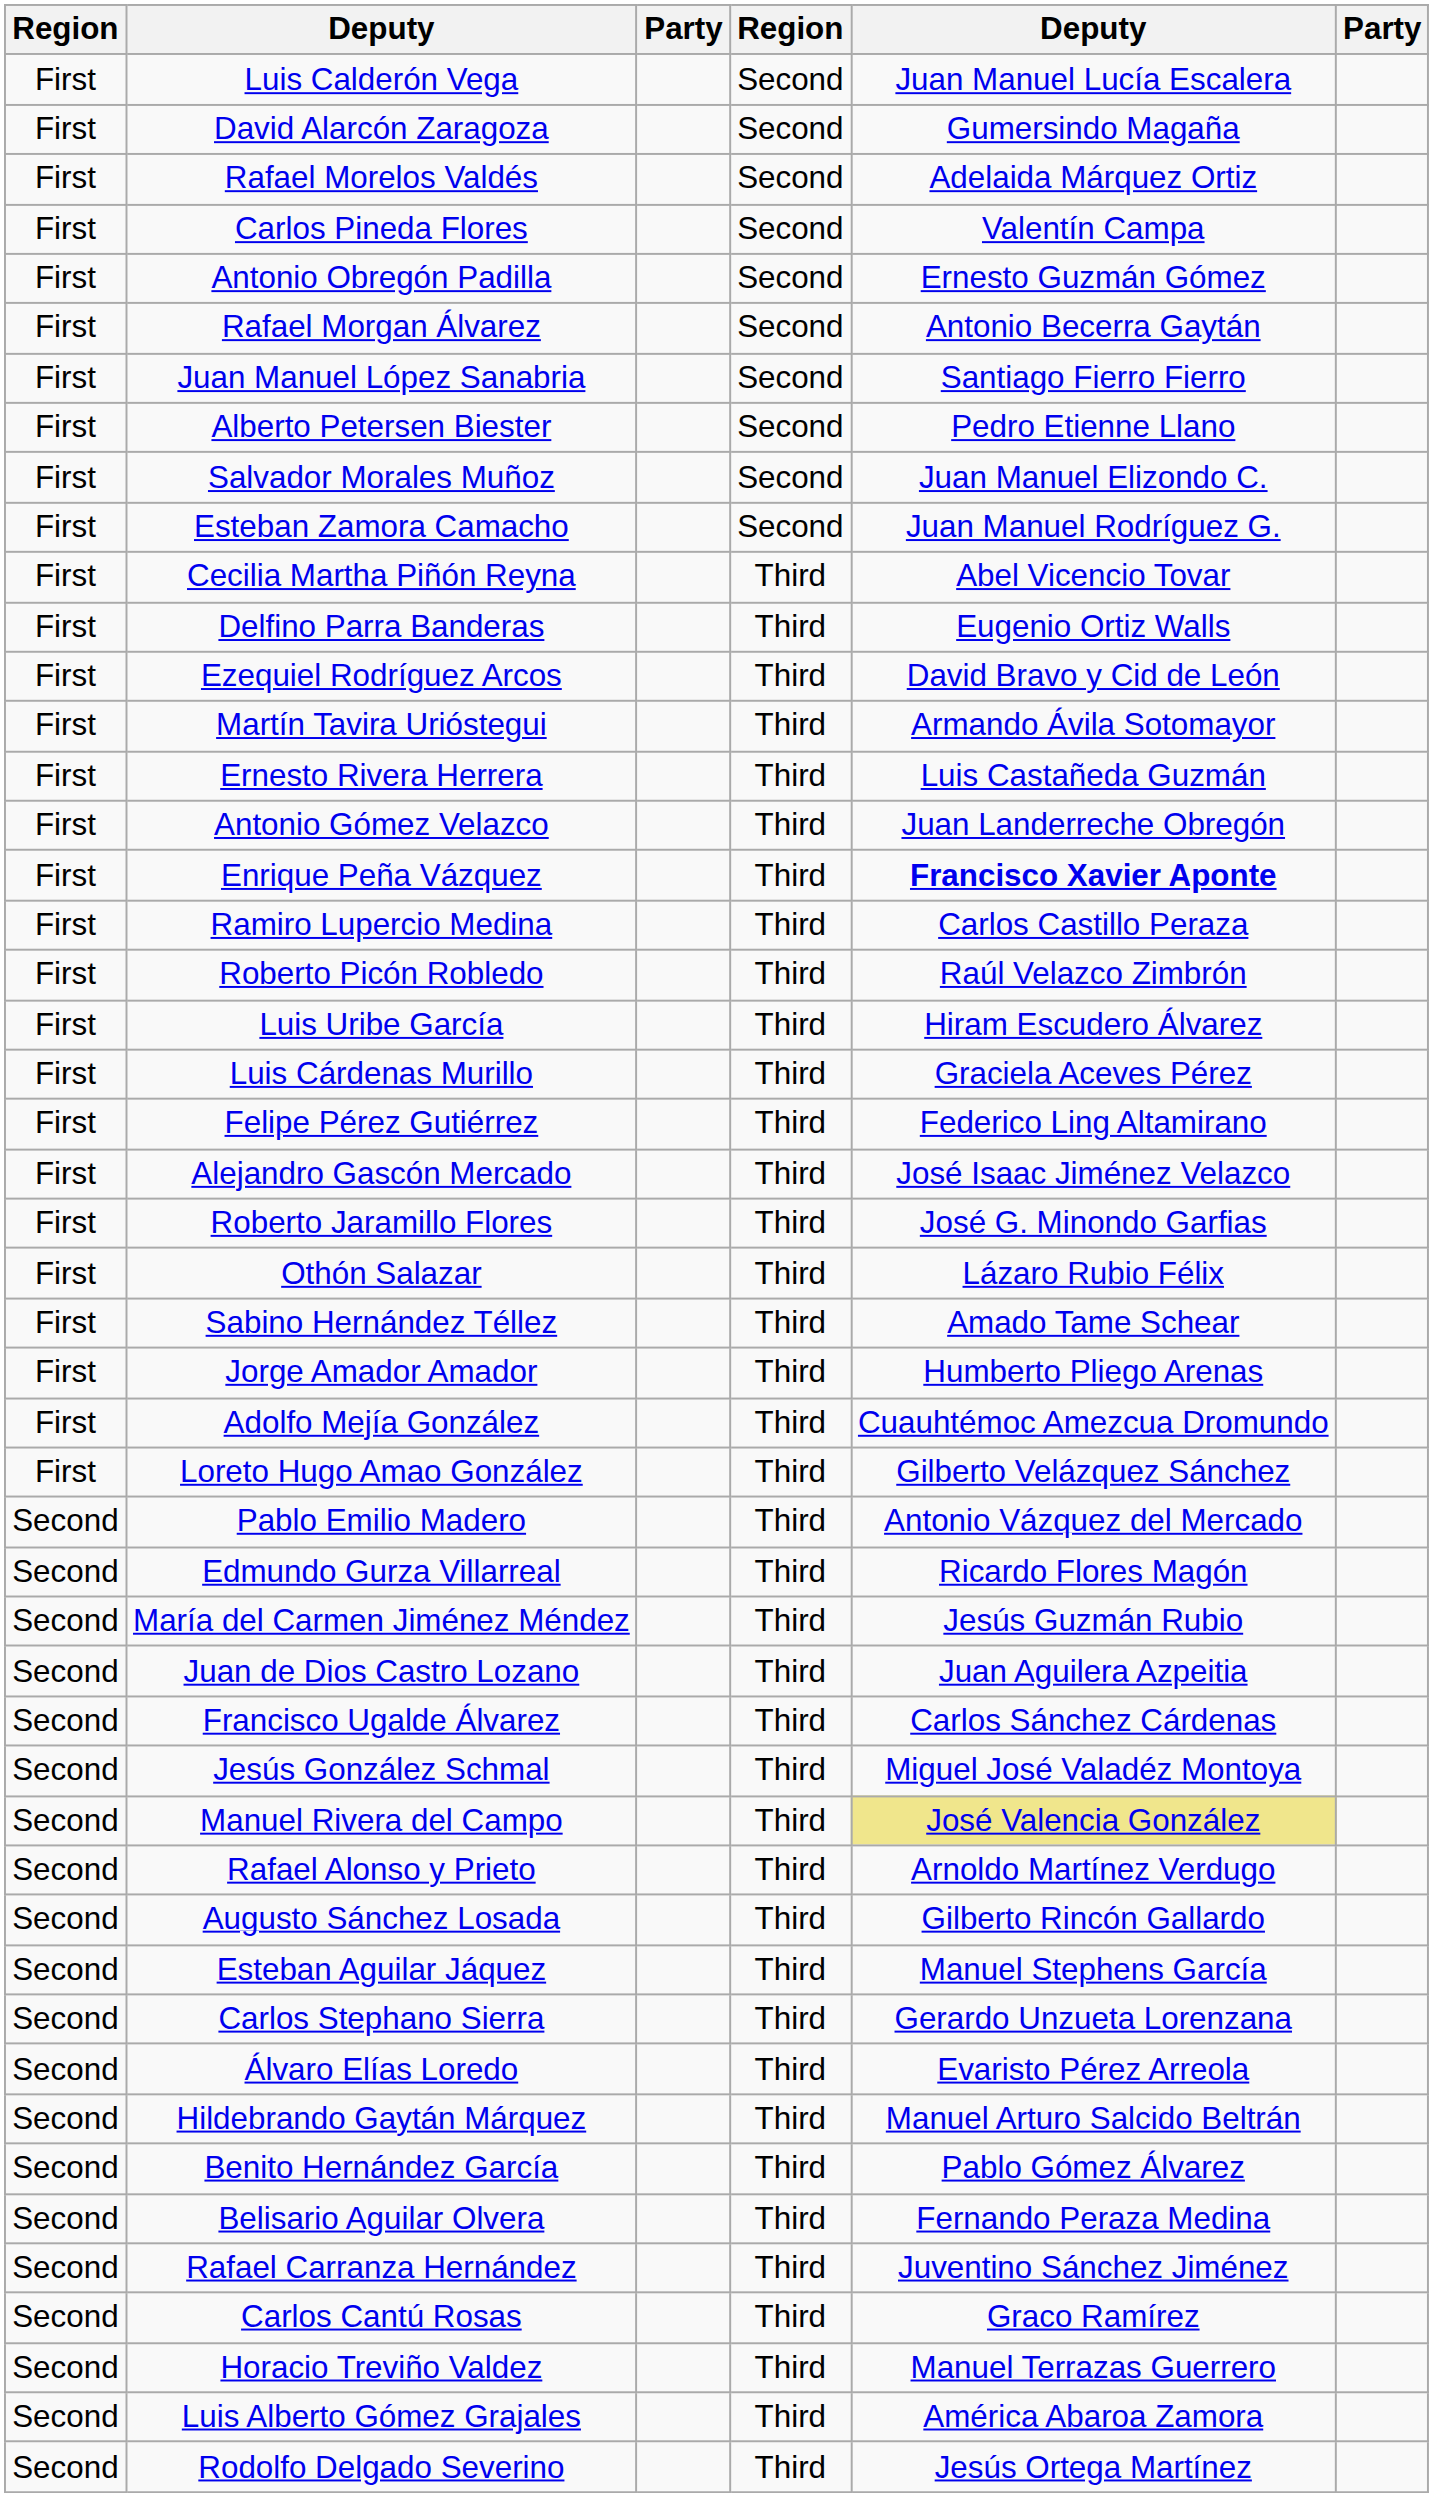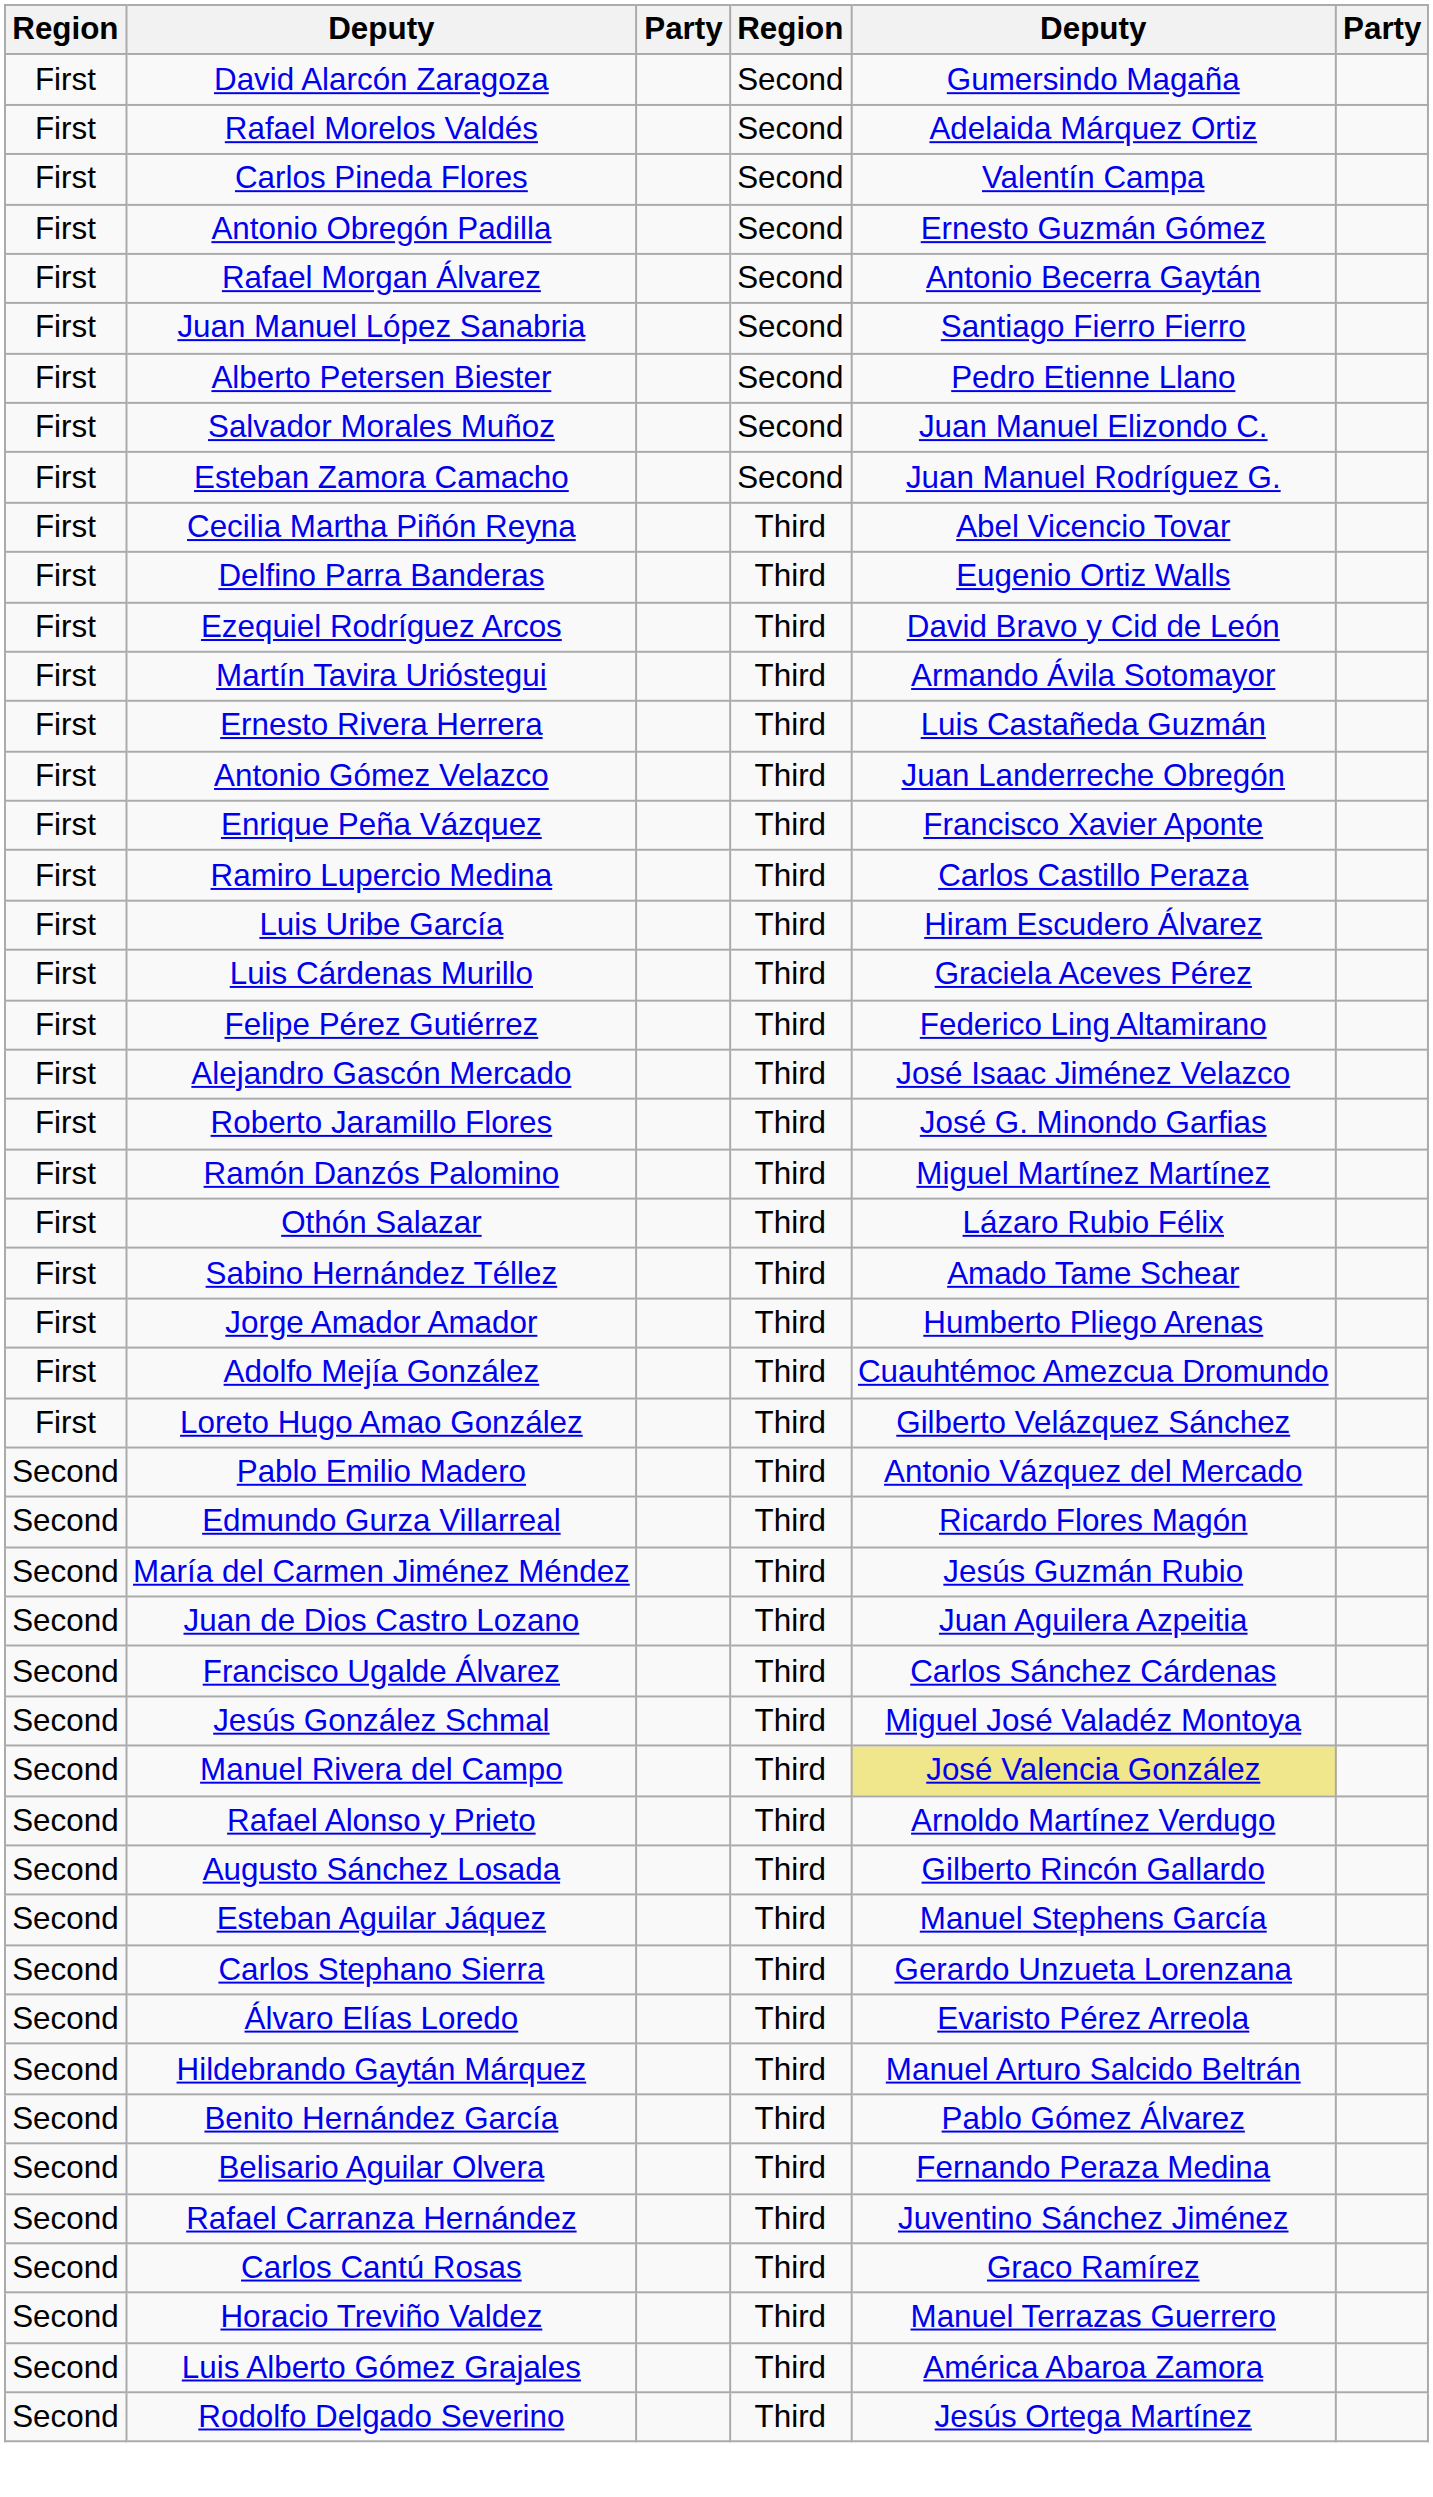 <table class="wikitable" width="auto" style="text-align: center" class="wikitable mw-collapsible mw-collapsed">
 <tr style="background:#efefef;">
 <th><strong>Region</strong></th>
 <th><strong>Deputy</strong></th>
 <th><strong>Party</strong></th>
 <th><strong>Region</strong></th>
 <th><strong>Deputy</strong></th>
 <th><strong>Party</strong></th>
-</tr>
-<tr>
-<td>First</td>
-<td><a href='#'>Luis Calderón Vega</a></td>
-<td></td>
-<td>Second</td>
-<td><a href='#'>Juan Manuel Lucía Escalera</a></td>
-<td></td>
 </tr>
 <tr>
 <td>First</td>
 <td><a href='#'>David Alarcón Zaragoza</a></td>
 <td></td>
 <td>Second</td>
 <td><a href='#'>Gumersindo Magaña</a></td>
 <td></td>
 </tr>
 <tr>
 <td>First</td>
 <td><a href='#'>Rafael Morelos Valdés</a></td>
 <td></td>
 <td>Second</td>
 <td><a href='#'>Adelaida Márquez Ortiz</a></td>
 <td></td>
 </tr>
 <tr>
 <td>First</td>
 <td><a href='#'>Carlos Pineda Flores</a></td>
 <td></td>
 <td>Second</td>
 <td><a href='#'>Valentín Campa</a></td>
 <td></td>
 </tr>
 <tr>
 <td>First</td>
 <td><a href='#'>Antonio Obregón Padilla</a></td>
 <td></td>
 <td>Second</td>
 <td><a href='#'>Ernesto Guzmán Gómez</a></td>
 <td></td>
 </tr>
 <tr>
 <td>First</td>
 <td><a href='#'>Rafael Morgan Álvarez</a></td>
 <td></td>
 <td>Second</td>
 <td><a href='#'>Antonio Becerra Gaytán</a></td>
 <td></td>
 </tr>
 <tr>
 <td>First</td>
 <td><a href='#'>Juan Manuel López Sanabria</a></td>
 <td></td>
 <td>Second</td>
 <td><a href='#'>Santiago Fierro Fierro</a></td>
 <td></td>
 </tr>
 <tr>
 <td>First</td>
 <td><a href='#'>Alberto Petersen Biester</a></td>
 <td></td>
 <td>Second</td>
 <td><a href='#'>Pedro Etienne Llano</a></td>
 <td></td>
 </tr>
 <tr>
 <td>First</td>
 <td><a href='#'>Salvador Morales Muñoz</a></td>
 <td></td>
 <td>Second</td>
 <td><a href='#'>Juan Manuel Elizondo C.</a></td>
 <td></td>
 </tr>
 <tr>
 <td>First</td>
 <td><a href='#'>Esteban Zamora Camacho</a></td>
 <td></td>
 <td>Second</td>
 <td><a href='#'>Juan Manuel Rodríguez G.</a></td>
 <td></td>
 </tr>
 <tr>
 <td>First</td>
 <td><a href='#'>Cecilia Martha Piñón Reyna</a></td>
 <td></td>
 <td>Third</td>
 <td><a href='#'>Abel Vicencio Tovar</a></td>
 <td></td>
 </tr>
 <tr>
 <td>First</td>
 <td><a href='#'>Delfino Parra Banderas</a></td>
 <td></td>
 <td>Third</td>
 <td><a href='#'>Eugenio Ortiz Walls</a></td>
 <td></td>
 </tr>
 <tr>
 <td>First</td>
 <td><a href='#'>Ezequiel Rodríguez Arcos</a></td>
 <td></td>
 <td>Third</td>
 <td><a href='#'>David Bravo y Cid de León</a></td>
 <td></td>
 </tr>
 <tr>
 <td>First</td>
 <td><a href='#'>Martín Tavira Urióstegui</a></td>
 <td></td>
 <td>Third</td>
 <td><a href='#'>Armando Ávila Sotomayor</a></td>
 <td></td>
 </tr>
 <tr>
 <td>First</td>
 <td><a href='#'>Ernesto Rivera Herrera</a></td>
 <td></td>
 <td>Third</td>
 <td><a href='#'>Luis Castañeda Guzmán</a></td>
 <td></td>
 </tr>
 <tr>
 <td>First</td>
 <td><a href='#'>Antonio Gómez Velazco</a></td>
 <td></td>
 <td>Third</td>
 <td><a href='#'>Juan Landerreche Obregón</a></td>
 <td></td>
 </tr>
 <tr>
 <td>First</td>
 <td><a href='#'>Enrique Peña Vázquez</a></td>
 <td></td>
 <td>Third</td>
-<td><strong><a href='#'>Francisco Xavier Aponte</a></strong></td>
+<td><a href='#'>Francisco Xavier Aponte</a></td>
 <td></td>
 </tr>
 <tr>
 <td>First</td>
 <td><a href='#'>Ramiro Lupercio Medina</a></td>
 <td></td>
 <td>Third</td>
 <td><a href='#'>Carlos Castillo Peraza</a></td>
-<td></td>
-</tr>
-<tr>
-<td>First</td>
-<td><a href='#'>Roberto Picón Robledo</a></td>
-<td></td>
-<td>Third</td>
-<td><a href='#'>Raúl Velazco Zimbrón</a></td>
 <td></td>
 </tr>
 <tr>
 <td>First</td>
 <td><a href='#'>Luis Uribe García</a></td>
 <td></td>
 <td>Third</td>
 <td><a href='#'>Hiram Escudero Álvarez</a></td>
 <td></td>
 </tr>
 <tr>
 <td>First</td>
 <td><a href='#'>Luis Cárdenas Murillo</a></td>
 <td></td>
 <td>Third</td>
 <td><a href='#'>Graciela Aceves Pérez</a></td>
 <td></td>
 </tr>
 <tr>
 <td>First</td>
 <td><a href='#'>Felipe Pérez Gutiérrez</a></td>
 <td></td>
 <td>Third</td>
 <td><a href='#'>Federico Ling Altamirano</a></td>
 <td></td>
 </tr>
 <tr>
 <td>First</td>
 <td><a href='#'>Alejandro Gascón Mercado</a></td>
 <td></td>
 <td>Third</td>
 <td><a href='#'>José Isaac Jiménez Velazco</a></td>
 <td></td>
 </tr>
 <tr>
 <td>First</td>
 <td><a href='#'>Roberto Jaramillo Flores</a></td>
 <td></td>
 <td>Third</td>
 <td><a href='#'>José G. Minondo Garfias</a></td>
+<td></td>
+</tr>
+<tr>
+<td>First</td>
+<td><a href='#'>Ramón Danzós Palomino</a></td>
+<td></td>
+<td>Third</td>
+<td><a href='#'>Miguel Martínez Martínez</a></td>
 <td></td>
 </tr>
 <tr>
 <td>First</td>
 <td><a href='#'>Othón Salazar</a></td>
 <td></td>
 <td>Third</td>
 <td><a href='#'>Lázaro Rubio Félix</a></td>
 <td></td>
 </tr>
 <tr>
 <td>First</td>
 <td><a href='#'>Sabino Hernández Téllez</a></td>
 <td></td>
 <td>Third</td>
 <td><a href='#'>Amado Tame Schear</a></td>
 <td></td>
 </tr>
 <tr>
 <td>First</td>
 <td><a href='#'>Jorge Amador Amador</a></td>
 <td></td>
 <td>Third</td>
 <td><a href='#'>Humberto Pliego Arenas</a></td>
 <td></td>
 </tr>
 <tr>
 <td>First</td>
 <td><a href='#'>Adolfo Mejía González</a></td>
 <td></td>
 <td>Third</td>
 <td><a href='#'>Cuauhtémoc Amezcua Dromundo</a></td>
 <td></td>
 </tr>
 <tr>
 <td>First</td>
 <td><a href='#'>Loreto Hugo Amao González</a></td>
 <td></td>
 <td>Third</td>
 <td><a href='#'>Gilberto Velázquez Sánchez</a></td>
 <td></td>
 </tr>
 <tr>
 <td>Second</td>
 <td><a href='#'>Pablo Emilio Madero</a></td>
 <td></td>
 <td>Third</td>
 <td><a href='#'>Antonio Vázquez del Mercado</a></td>
 <td></td>
 </tr>
 <tr>
 <td>Second</td>
 <td><a href='#'>Edmundo Gurza Villarreal</a></td>
 <td></td>
 <td>Third</td>
 <td><a href='#'>Ricardo Flores Magón</a></td>
 <td></td>
 </tr>
 <tr>
 <td>Second</td>
 <td><a href='#'>María del Carmen Jiménez Méndez</a></td>
 <td></td>
 <td>Third</td>
 <td><a href='#'>Jesús Guzmán Rubio</a></td>
 <td></td>
 </tr>
 <tr>
 <td>Second</td>
 <td><a href='#'>Juan de Dios Castro Lozano</a></td>
 <td></td>
 <td>Third</td>
 <td><a href='#'>Juan Aguilera Azpeitia</a></td>
 <td></td>
 </tr>
 <tr>
 <td>Second</td>
 <td><a href='#'>Francisco Ugalde Álvarez</a></td>
 <td></td>
 <td>Third</td>
 <td><a href='#'>Carlos Sánchez Cárdenas</a></td>
 <td></td>
 </tr>
 <tr>
 <td>Second</td>
 <td><a href='#'>Jesús González Schmal</a></td>
 <td></td>
 <td>Third</td>
 <td><a href='#'>Miguel José Valadéz Montoya</a></td>
 <td></td>
 </tr>
 <tr>
 <td>Second</td>
 <td><a href='#'>Manuel Rivera del Campo</a></td>
 <td></td>
 <td>Third</td>
 <td style="background: khaki;"><a href='#'>José Valencia González</a></td>
 <td></td>
 </tr>
 <tr>
 <td>Second</td>
 <td><a href='#'>Rafael Alonso y Prieto</a></td>
 <td></td>
 <td>Third</td>
 <td><a href='#'>Arnoldo Martínez Verdugo</a></td>
 <td></td>
 </tr>
 <tr>
 <td>Second</td>
 <td><a href='#'>Augusto Sánchez Losada</a></td>
 <td></td>
 <td>Third</td>
 <td><a href='#'>Gilberto Rincón Gallardo</a></td>
 <td></td>
 </tr>
 <tr>
 <td>Second</td>
 <td><a href='#'>Esteban Aguilar Jáquez</a></td>
 <td></td>
 <td>Third</td>
 <td><a href='#'>Manuel Stephens García</a></td>
 <td></td>
 </tr>
 <tr>
 <td>Second</td>
 <td><a href='#'>Carlos Stephano Sierra</a></td>
 <td></td>
 <td>Third</td>
 <td><a href='#'>Gerardo Unzueta Lorenzana</a></td>
 <td></td>
 </tr>
 <tr>
 <td>Second</td>
 <td><a href='#'>Álvaro Elías Loredo</a></td>
 <td></td>
 <td>Third</td>
 <td><a href='#'>Evaristo Pérez Arreola</a></td>
 <td></td>
 </tr>
 <tr>
 <td>Second</td>
 <td><a href='#'>Hildebrando Gaytán Márquez</a></td>
 <td></td>
 <td>Third</td>
 <td><a href='#'>Manuel Arturo Salcido Beltrán</a></td>
 <td></td>
 </tr>
 <tr>
 <td>Second</td>
 <td><a href='#'>Benito Hernández García</a></td>
 <td></td>
 <td>Third</td>
 <td><a href='#'>Pablo Gómez Álvarez</a></td>
 <td></td>
 </tr>
 <tr>
 <td>Second</td>
 <td><a href='#'>Belisario Aguilar Olvera</a></td>
 <td></td>
 <td>Third</td>
 <td><a href='#'>Fernando Peraza Medina</a></td>
 <td></td>
 </tr>
 <tr>
 <td>Second</td>
 <td><a href='#'>Rafael Carranza Hernández</a></td>
 <td></td>
 <td>Third</td>
 <td><a href='#'>Juventino Sánchez Jiménez</a></td>
 <td></td>
 </tr>
 <tr>
 <td>Second</td>
 <td><a href='#'>Carlos Cantú Rosas</a></td>
 <td></td>
 <td>Third</td>
 <td><a href='#'>Graco Ramírez</a></td>
 <td></td>
 </tr>
 <tr>
 <td>Second</td>
 <td><a href='#'>Horacio Treviño Valdez</a></td>
 <td></td>
 <td>Third</td>
 <td><a href='#'>Manuel Terrazas Guerrero</a></td>
 <td></td>
 </tr>
 <tr>
 <td>Second</td>
 <td><a href='#'>Luis Alberto Gómez Grajales</a></td>
 <td></td>
 <td>Third</td>
 <td><a href='#'>América Abaroa Zamora</a></td>
 <td></td>
 </tr>
 <tr>
 <td>Second</td>
 <td><a href='#'>Rodolfo Delgado Severino</a></td>
 <td></td>
 <td>Third</td>
 <td><a href='#'>Jesús Ortega Martínez</a></td>
 <td></td>
 </tr>
 </table>
